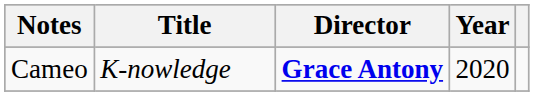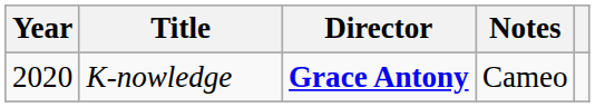 <table class="wikitable">
 <tr>
-<th>Notes</th>
+<th>Year</th>
 <th style="width:100px">Title</th>
 <th>Director</th>
-<th>Year</th>
+<th>Notes</th>
 <th></th>
 </tr>
 <tr>
-<td>Cameo</td>
+<td>2020</td>
 <td><em>K-nowledge</em></td>
 <td><strong><a href='#'>Grace Antony</a></strong></td>
-<td>2020</td>
+<td>Cameo</td>
 <td></td>
 </tr>
 </table>
